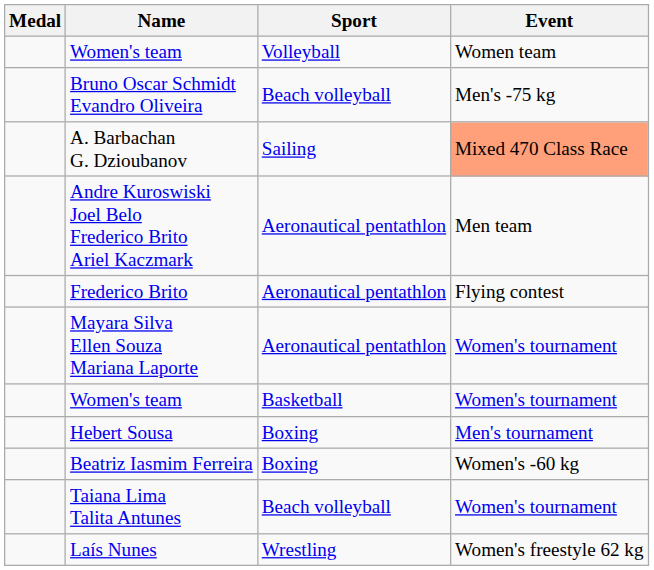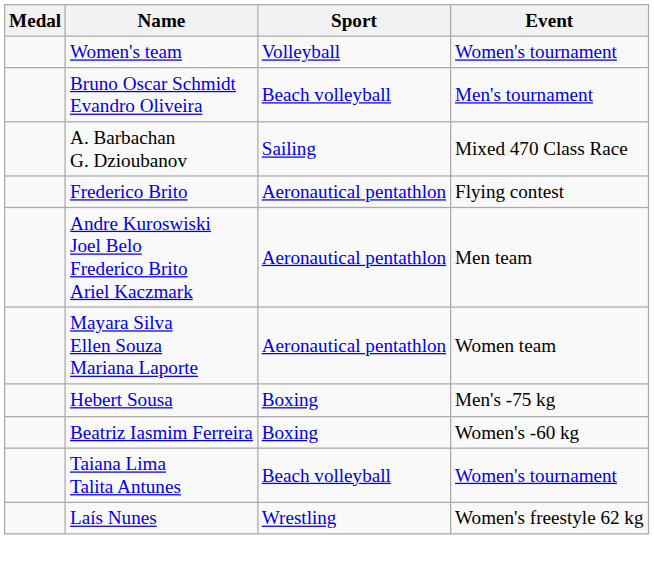 <table class="wikitable sortable" style="font-size: 95%;">
 <tr>
 <th>Medal</th>
 <th>Name</th>
 <th>Sport</th>
 <th>Event</th>
 </tr>
 <tr>
 <td></td>
 <td><a href='#'>Women's team</a></td>
 <td><a href='#'>Volleyball</a></td>
-<td>Women team</td>
+<td><a href='#'>Women's tournament</a></td>
 </tr>
 <tr>
 <td></td>
 <td><a href='#'>Bruno Oscar Schmidt</a><br><a href='#'>Evandro Oliveira</a></td>
 <td><a href='#'>Beach volleyball</a></td>
-<td>Men's -75 kg</td>
+<td><a href='#'>Men's tournament</a></td>
 </tr>
 <tr>
 <td></td>
 <td>A. Barbachan<br>G. Dzioubanov</td>
 <td><a href='#'>Sailing</a></td>
-<td style="background: lightsalmon;">Mixed 470 Class Race</td>
+<td>Mixed 470 Class Race</td>
+</tr>
+<tr>
+<td></td>
+<td><a href='#'>Frederico Brito</a></td>
+<td><a href='#'>Aeronautical pentathlon</a></td>
+<td>Flying contest</td>
 </tr>
 <tr>
 <td></td>
 <td><a href='#'>Andre Kuroswiski</a><br><a href='#'>Joel Belo</a><br><a href='#'>Frederico Brito</a><br><a href='#'>Ariel Kaczmark</a></td>
 <td><a href='#'>Aeronautical pentathlon</a></td>
 <td>Men team</td>
 </tr>
 <tr>
 <td></td>
-<td><a href='#'>Frederico Brito</a></td>
-<td><a href='#'>Aeronautical pentathlon</a></td>
-<td>Flying contest</td>
-</tr>
-<tr>
-<td></td>
 <td><a href='#'>Mayara Silva</a><br><a href='#'>Ellen Souza</a><br><a href='#'>Mariana Laporte</a></td>
 <td><a href='#'>Aeronautical pentathlon</a></td>
-<td><a href='#'>Women's tournament</a></td>
-</tr>
-<tr>
-<td></td>
-<td><a href='#'>Women's team</a></td>
-<td><a href='#'>Basketball</a></td>
-<td><a href='#'>Women's tournament</a></td>
+<td>Women team</td>
 </tr>
 <tr>
 <td></td>
 <td><a href='#'>Hebert Sousa</a></td>
 <td><a href='#'>Boxing</a></td>
-<td><a href='#'>Men's tournament</a></td>
+<td>Men's -75 kg</td>
 </tr>
 <tr>
 <td></td>
 <td><a href='#'>Beatriz Iasmim Ferreira</a></td>
 <td><a href='#'>Boxing</a></td>
 <td>Women's -60 kg</td>
 </tr>
 <tr>
 <td></td>
 <td><a href='#'>Taiana Lima</a><br><a href='#'>Talita Antunes</a></td>
 <td><a href='#'>Beach volleyball</a></td>
 <td><a href='#'>Women's tournament</a></td>
 </tr>
 <tr>
 <td></td>
 <td><a href='#'>Laís Nunes</a></td>
 <td><a href='#'>Wrestling</a></td>
 <td>Women's freestyle 62 kg</td>
 </tr>
 </table>
